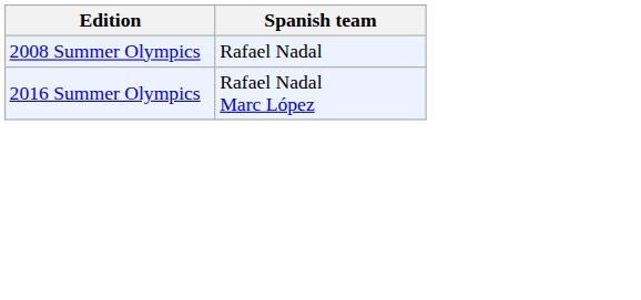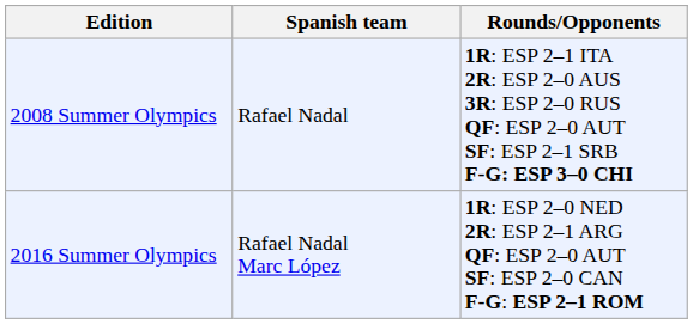 <table class=wikitable>
 <tr>
 <th width=165>Edition</th>
 <th width=165> Spanish team</th>
+<th width=165>Rounds/Opponents</th>
 </tr>
 <tr bgcolor=#ECF2FF>
 <td><a href='#'>2008 Summer Olympics</a></td>
 <td>Rafael Nadal</td>
+<td><strong>1R</strong>: ESP 2–1 ITA <br><strong>2R</strong>: ESP 2–0 AUS <br><strong>3R</strong>: ESP 2–0 RUS<br><strong>QF</strong>: ESP 2–0 AUT<br><strong>SF</strong>: ESP 2–1 SRB <br><strong>F-G: ESP 3–0 CHI</strong></td>
 </tr>
 <tr bgcolor=#ECF2FF>
 <td><a href='#'>2016 Summer Olympics</a></td>
 <td>Rafael Nadal<br><a href='#'>Marc López</a></td>
+<td><strong>1R</strong>: ESP 2–0 NED <br><strong>2R</strong>: ESP 2–1 ARG <br><strong>QF</strong>: ESP 2–0 AUT<br><strong>SF</strong>: ESP 2–0 CAN<br><strong>F-G</strong>:  <strong>ESP 2–1 ROM</strong></td>
 </tr>
 </table>
